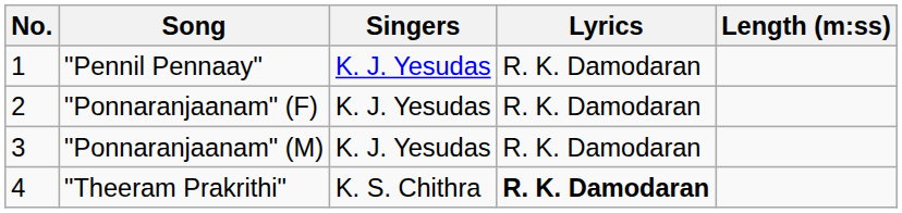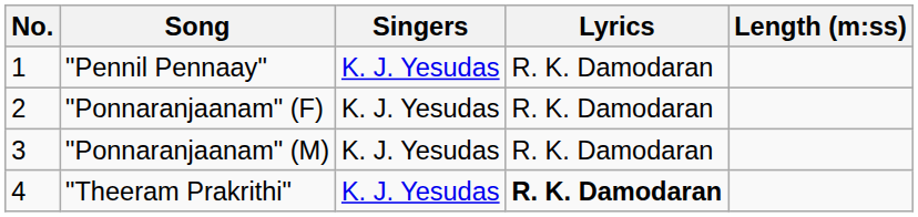 <table class="wikitable" style="font-size:95%;">
 <tr>
 <th>No.</th>
 <th>Song</th>
 <th>Singers</th>
 <th>Lyrics</th>
 <th>Length (m:ss)</th>
 </tr>
 <tr>
 <td>1</td>
 <td>"Pennil Pennaay"</td>
 <td><a href='#'>K. J. Yesudas</a></td>
 <td>R. K. Damodaran</td>
 <td></td>
 </tr>
 <tr>
 <td>2</td>
 <td>"Ponnaranjaanam" (F)</td>
 <td>K. J. Yesudas</td>
 <td>R. K. Damodaran</td>
 <td></td>
 </tr>
 <tr>
 <td>3</td>
 <td>"Ponnaranjaanam" (M)</td>
 <td>K. J. Yesudas</td>
 <td>R. K. Damodaran</td>
 <td></td>
 </tr>
 <tr>
 <td>4</td>
 <td>"Theeram Prakrithi"</td>
-<td>K. S. Chithra</td>
+<td><a href='#'>K. J. Yesudas</a></td>
 <td><strong>R. K. Damodaran</strong></td>
 <td></td>
 </tr>
 </table>
